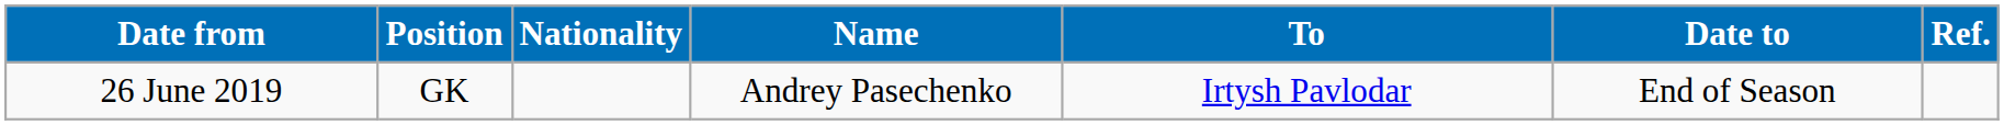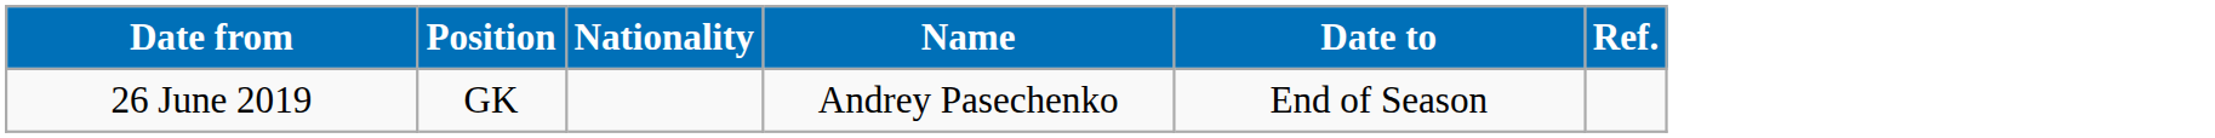 <table class="wikitable" style="text-align:center; font-size:90%; ">
 <tr>
 <th style="background:#0070B8; color:#FFFFFF; width:150px;">Date from</th>
 <th style="background:#0070B8; color:#FFFFFF; width:50px;">Position</th>
 <th style="background:#0070B8; color:#FFFFFF; width:50px;">Nationality</th>
 <th style="background:#0070B8; color:#FFFFFF; width:150px;">Name</th>
-<th style="background:#0070B8; color:#FFFFFF; width:200px;">To</th>
 <th style="background:#0070B8; color:#FFFFFF; width:150px;">Date to</th>
 <th style="background:#0070B8; color:#FFFFFF; width:25px;">Ref.</th>
 </tr>
 <tr>
 <td>26 June 2019</td>
 <td>GK</td>
 <td></td>
 <td>Andrey Pasechenko</td>
-<td><a href='#'>Irtysh Pavlodar</a></td>
 <td>End of Season</td>
 <td></td>
 </tr>
 </table>
